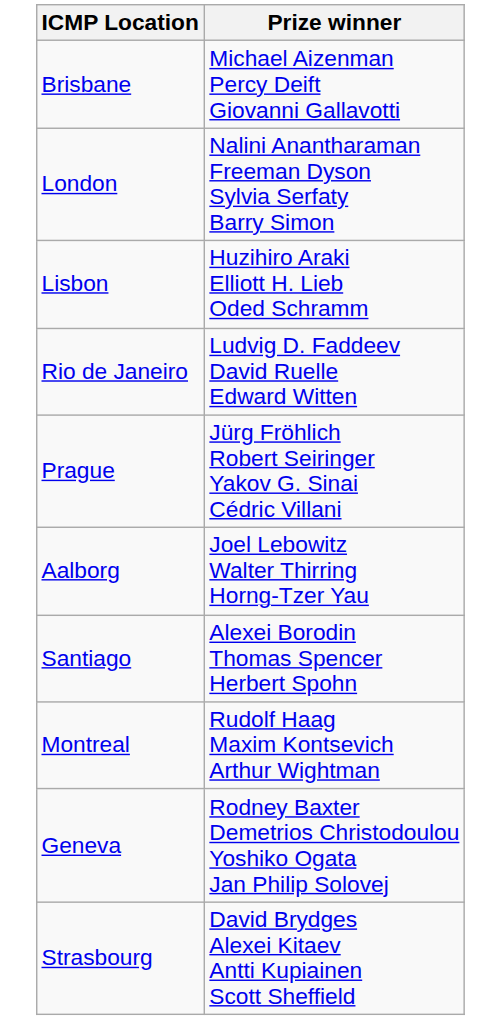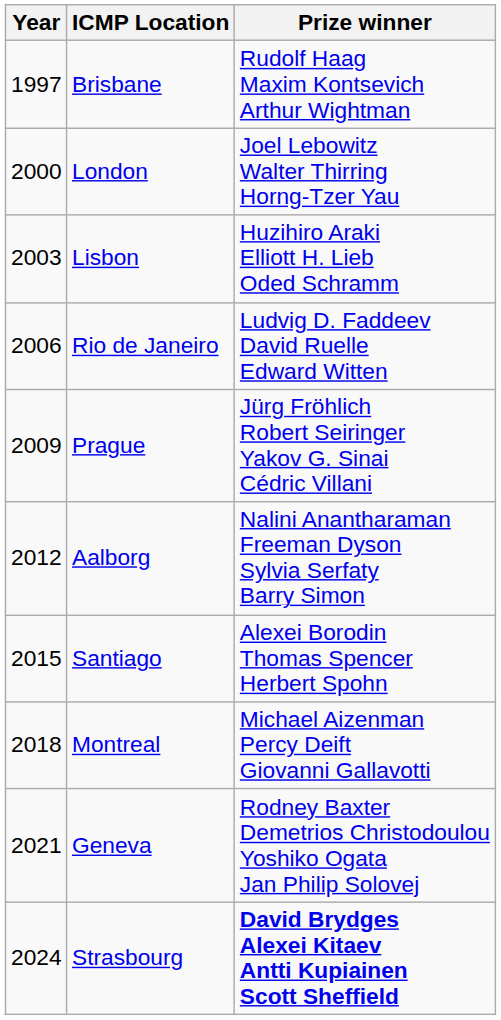 <table class="wikitable sortable" style="margin: 1ex auto 1ex auto">
 <tr>
+<th>Year</th>
 <th class="unsortable">ICMP Location</th>
 <th class="unsortable">Prize winner</th>
 </tr>
 <tr>
+<td>1997</td>
 <td><a href='#'>Brisbane</a></td>
-<td>  <a href='#'>Michael Aizenman</a> <br>   <a href='#'>Percy Deift</a> <br>  <a href='#'>Giovanni Gallavotti</a></td>
+<td> <a href='#'>Rudolf Haag</a> <br>  <a href='#'>Maxim Kontsevich</a> <br>  <a href='#'>Arthur Wightman</a></td>
 </tr>
 <tr>
+<td>2000</td>
 <td><a href='#'>London</a></td>
-<td> <a href='#'>Nalini Anantharaman</a> <br>   <a href='#'>Freeman Dyson</a> <br>  <a href='#'>Sylvia Serfaty</a> <br>  <a href='#'>Barry Simon</a></td>
+<td> <a href='#'>Joel Lebowitz</a> <br>  <a href='#'>Walter Thirring</a> <br>  <a href='#'>Horng-Tzer Yau</a></td>
 </tr>
 <tr>
+<td>2003</td>
 <td><a href='#'>Lisbon</a></td>
 <td> <a href='#'>Huzihiro Araki</a> <br>  <a href='#'>Elliott H. Lieb</a> <br>  <a href='#'>Oded Schramm</a></td>
 </tr>
 <tr>
+<td>2006</td>
 <td><a href='#'>Rio de Janeiro</a></td>
 <td> <a href='#'>Ludvig D. Faddeev</a> <br>   <a href='#'>David Ruelle</a> <br>  <a href='#'>Edward Witten</a></td>
 </tr>
 <tr>
+<td>2009</td>
 <td><a href='#'>Prague</a></td>
 <td> <a href='#'>Jürg Fröhlich</a> <br>  <a href='#'>Robert Seiringer</a> <br>  <a href='#'>Yakov G. Sinai</a> <br>  <a href='#'>Cédric Villani</a></td>
 </tr>
 <tr>
+<td>2012</td>
 <td><a href='#'>Aalborg</a></td>
-<td> <a href='#'>Joel Lebowitz</a> <br>  <a href='#'>Walter Thirring</a> <br>  <a href='#'>Horng-Tzer Yau</a></td>
+<td> <a href='#'>Nalini Anantharaman</a> <br>   <a href='#'>Freeman Dyson</a> <br>  <a href='#'>Sylvia Serfaty</a> <br>  <a href='#'>Barry Simon</a></td>
 </tr>
 <tr>
+<td>2015</td>
 <td><a href='#'>Santiago</a></td>
 <td>  <a href='#'>Alexei Borodin</a> <br>  <a href='#'>Thomas Spencer</a> <br>  <a href='#'>Herbert Spohn</a></td>
 </tr>
 <tr>
+<td>2018</td>
 <td><a href='#'>Montreal</a></td>
-<td> <a href='#'>Rudolf Haag</a> <br>  <a href='#'>Maxim Kontsevich</a> <br>  <a href='#'>Arthur Wightman</a></td>
+<td>  <a href='#'>Michael Aizenman</a> <br>   <a href='#'>Percy Deift</a> <br>  <a href='#'>Giovanni Gallavotti</a></td>
 </tr>
 <tr>
+<td>2021</td>
 <td><a href='#'>Geneva</a></td>
 <td> <a href='#'>Rodney Baxter</a> <br>  <a href='#'>Demetrios Christodoulou</a> <br>  <a href='#'>Yoshiko Ogata</a><br>  <a href='#'>Jan Philip Solovej</a></td>
 </tr>
 <tr>
+<td>2024</td>
 <td><a href='#'>Strasbourg</a></td>
-<td> <a href='#'>David Brydges</a> <br>   <a href='#'>Alexei Kitaev</a> <br>  <a href='#'>Antti Kupiainen</a> <br>  <a href='#'>Scott Sheffield</a></td>
+<td><strong> <a href='#'>David Brydges</a> <br>   <a href='#'>Alexei Kitaev</a> <br>  <a href='#'>Antti Kupiainen</a> <br>  <a href='#'>Scott Sheffield</a></strong></td>
 </tr>
 </table>
